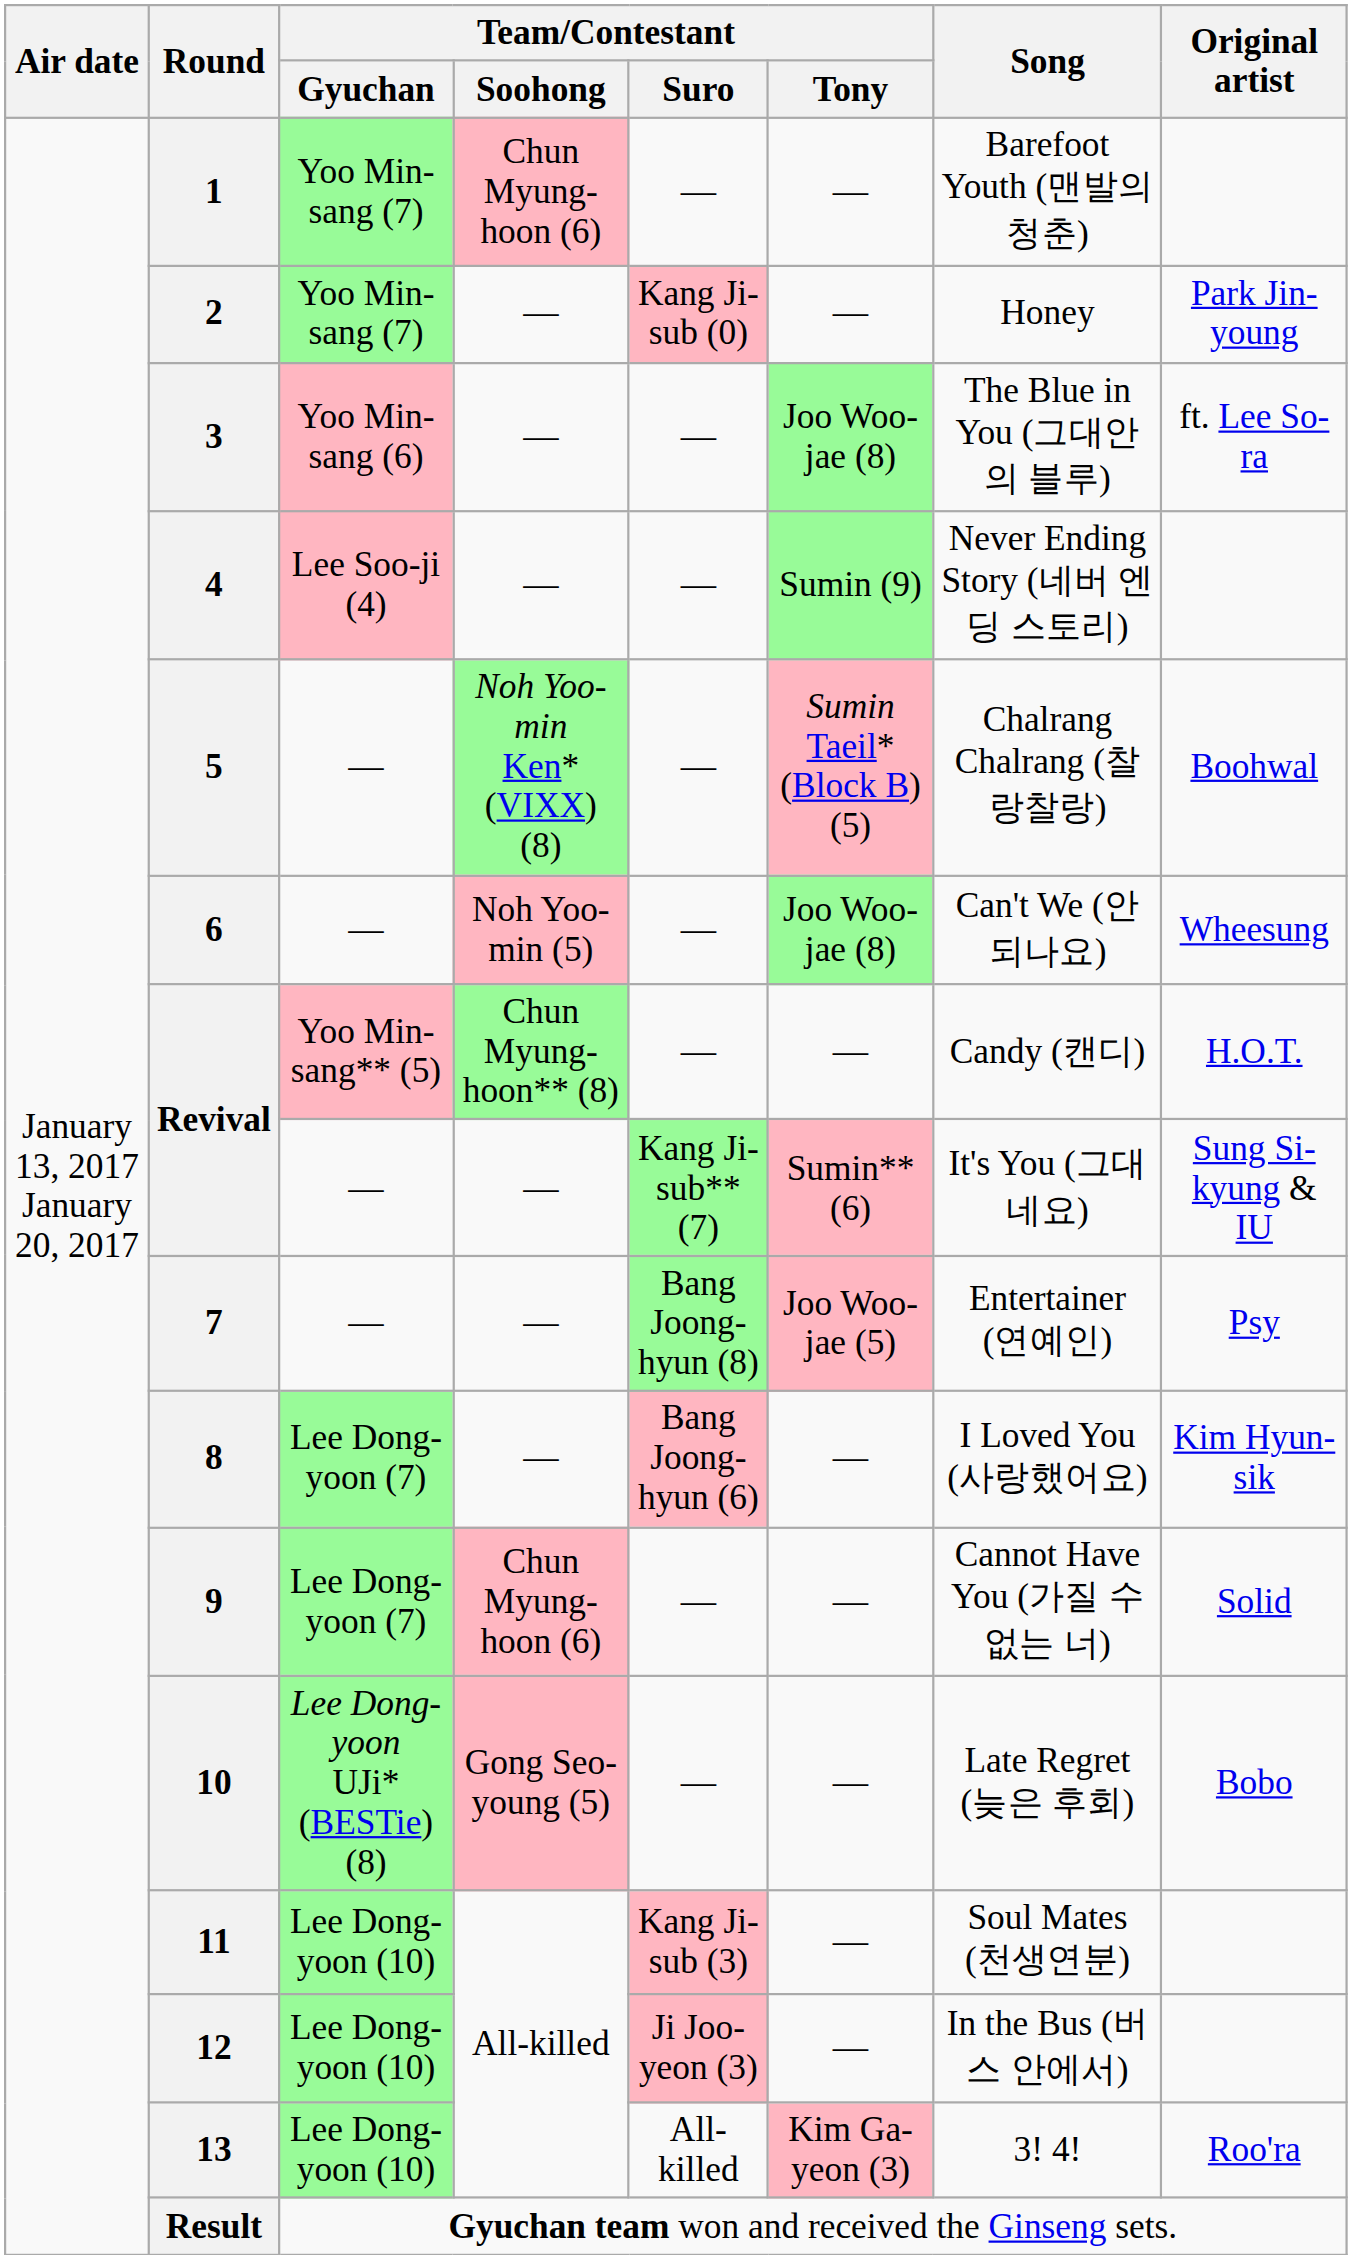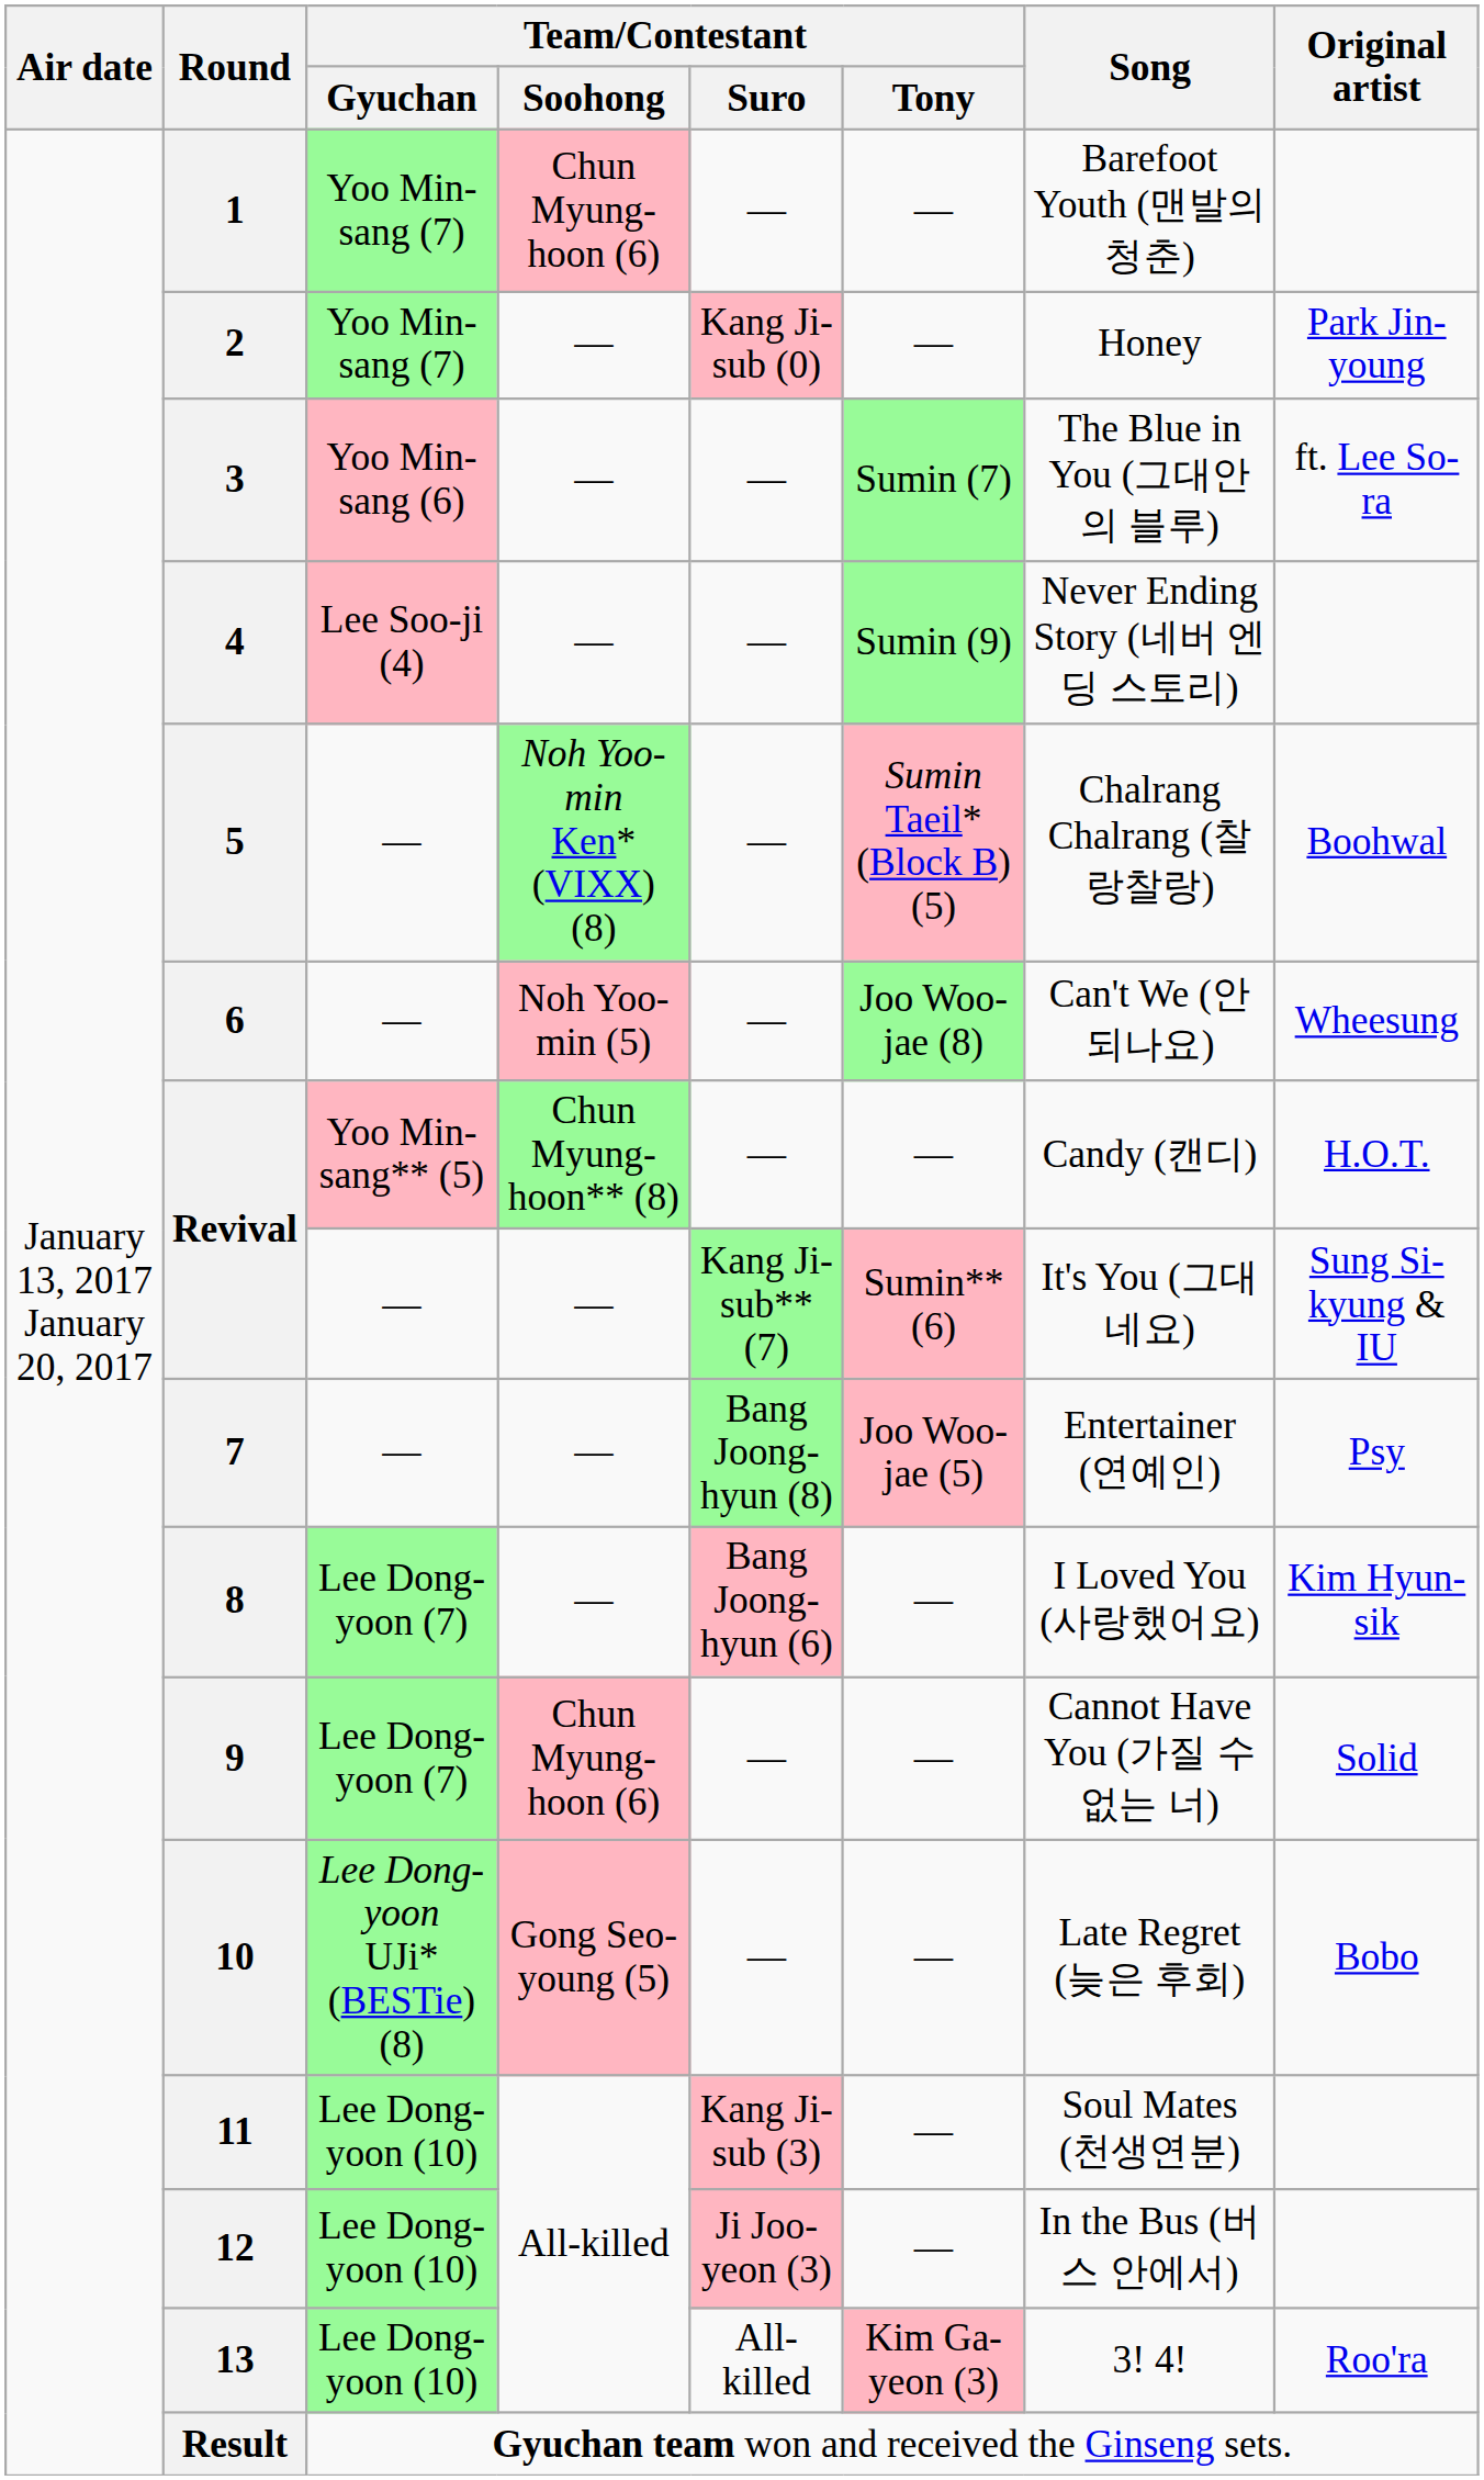 <table class="wikitable" style="text-align:center;">
 <tr>
 <th rowspan=2>Air date</th>
 <th rowspan=2>Round</th>
 <th colspan=4>Team/Contestant</th>
 <th rowspan=2>Song</th>
 <th rowspan=2>Original artist</th>
 </tr>
 <tr>
 <th>Gyuchan</th>
 <th>Soohong</th>
 <th>Suro</th>
 <th>Tony</th>
 </tr>
 <tr>
 <td rowspan=16>January 13, 2017<br>January 20, 2017</td>
 <th>1</th>
 <td bgcolor=palegreen>Yoo Min-sang (7)</td>
 <td bgcolor=lightpink>Chun Myung-hoon (6)</td>
 <td>—</td>
 <td>—</td>
 <td>Barefoot Youth (맨발의 청춘)</td>
 <td></td>
 </tr>
 <tr>
 <th>2</th>
 <td bgcolor=palegreen>Yoo Min-sang (7)</td>
 <td>—</td>
 <td bgcolor=lightpink>Kang Ji-sub (0)</td>
 <td>—</td>
 <td>Honey</td>
 <td><a href='#'>Park Jin-young</a></td>
 </tr>
 <tr>
 <th>3</th>
 <td bgcolor=lightpink>Yoo Min-sang (6)</td>
 <td>—</td>
 <td>—</td>
-<td bgcolor=palegreen>Joo Woo-jae (8)</td>
+<td bgcolor=palegreen>Sumin (7)</td>
 <td>The Blue in You (그대안의 블루)</td>
 <td> ft. <a href='#'>Lee So-ra</a></td>
 </tr>
 <tr>
 <th>4</th>
 <td bgcolor=lightpink>Lee Soo-ji (4)</td>
 <td>—</td>
 <td>—</td>
 <td bgcolor=palegreen>Sumin (9)</td>
 <td>Never Ending Story (네버 엔딩 스토리)</td>
 <td></td>
 </tr>
 <tr>
 <th>5</th>
 <td>—</td>
 <td bgcolor=palegreen><em>Noh Yoo-min</em><br><a href='#'>Ken</a>* (<a href='#'>VIXX</a>) (8)</td>
 <td>—</td>
 <td bgcolor=lightpink><em>Sumin</em><br><a href='#'>Taeil</a>* (<a href='#'>Block B</a>) (5)</td>
 <td>Chalrang Chalrang (찰랑찰랑)</td>
 <td><a href='#'>Boohwal</a></td>
 </tr>
 <tr>
 <th>6</th>
 <td>—</td>
 <td bgcolor=lightpink>Noh Yoo-min (5)</td>
 <td>—</td>
 <td bgcolor=palegreen>Joo Woo-jae (8)</td>
 <td>Can't We (안 되나요)</td>
 <td><a href='#'>Wheesung</a></td>
 </tr>
 <tr>
 <th rowspan=2>Revival</th>
 <td bgcolor=lightpink>Yoo Min-sang** (5)</td>
 <td bgcolor=palegreen>Chun Myung-hoon** (8)</td>
 <td>—</td>
 <td>—</td>
 <td>Candy (캔디)</td>
 <td><a href='#'>H.O.T.</a></td>
 </tr>
 <tr>
 <td>—</td>
 <td>—</td>
 <td bgcolor=palegreen>Kang Ji-sub** (7)</td>
 <td bgcolor=lightpink>Sumin** (6)</td>
 <td>It's You (그대네요)</td>
 <td><a href='#'>Sung Si-kyung</a> & <a href='#'>IU</a></td>
 </tr>
 <tr>
 <th>7</th>
 <td>—</td>
 <td>—</td>
 <td bgcolor=palegreen>Bang Joong-hyun (8)</td>
 <td bgcolor=lightpink>Joo Woo-jae (5)</td>
 <td>Entertainer (연예인)</td>
 <td><a href='#'>Psy</a></td>
 </tr>
 <tr>
 <th>8</th>
 <td bgcolor=palegreen>Lee Dong-yoon (7)</td>
 <td>—</td>
 <td bgcolor=lightpink>Bang Joong-hyun (6)</td>
 <td>—</td>
 <td>I Loved You (사랑했어요)</td>
 <td><a href='#'>Kim Hyun-sik</a></td>
 </tr>
 <tr>
 <th>9</th>
 <td bgcolor=palegreen>Lee Dong-yoon (7)</td>
 <td bgcolor=lightpink>Chun Myung-hoon (6)</td>
 <td>—</td>
 <td>—</td>
 <td>Cannot Have You (가질 수 없는 너)</td>
 <td><a href='#'>Solid</a></td>
 </tr>
 <tr>
 <th>10</th>
 <td bgcolor=palegreen><em>Lee Dong-yoon</em><br>UJi* (<a href='#'>BESTie</a>) (8)</td>
 <td bgcolor=lightpink>Gong Seo-young (5)</td>
 <td>—</td>
 <td>—</td>
 <td>Late Regret (늦은 후회)</td>
 <td><a href='#'>Bobo</a></td>
 </tr>
 <tr>
 <th>11</th>
 <td bgcolor=palegreen>Lee Dong-yoon (10)</td>
 <td rowspan=3>All-killed</td>
 <td bgcolor=lightpink>Kang Ji-sub (3)</td>
 <td>—</td>
 <td>Soul Mates (천생연분)</td>
 <td></td>
 </tr>
 <tr>
 <th>12</th>
 <td bgcolor=palegreen>Lee Dong-yoon (10)</td>
 <td bgcolor=lightpink>Ji Joo-yeon (3)</td>
 <td>—</td>
 <td>In the Bus (버스 안에서)</td>
 <td></td>
 </tr>
 <tr>
 <th>13</th>
 <td bgcolor=palegreen>Lee Dong-yoon (10)</td>
 <td>All-killed</td>
 <td bgcolor=lightpink>Kim Ga-yeon (3)</td>
 <td>3! 4!</td>
 <td><a href='#'>Roo'ra</a></td>
 </tr>
 <tr>
 <th>Result</th>
 <td colspan=6><strong>Gyuchan team</strong> won and received the <a href='#'>Ginseng</a> sets.</td>
 </tr>
 </table>
